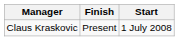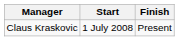 <table class="wikitable">
 <tr>
 <th>Manager</th>
+<th>Start</th>
 <th>Finish</th>
-<th>Start</th>
 </tr>
 <tr align="center">
 <td align="left">Claus Kraskovic</td>
+<td>1 July 2008</td>
 <td>Present</td>
-<td>1 July 2008</td>
 </tr>
 </table>
